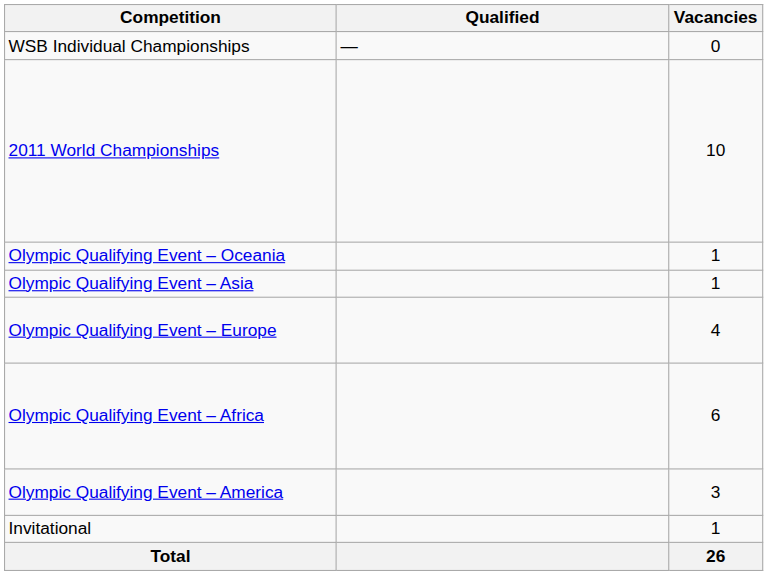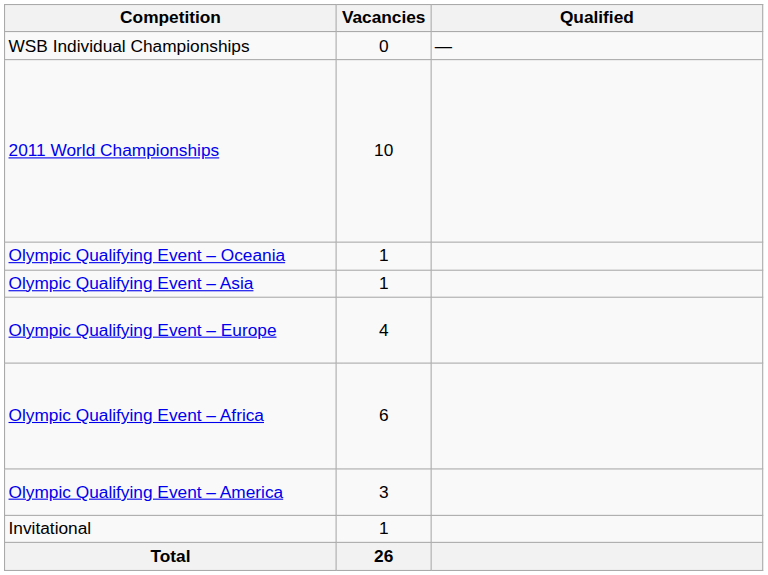 <table class = "wikitable">
 <tr>
 <th width=300>Competition</th>
+<th width=80>Vacancies</th>
 <th width=300>Qualified</th>
-<th width=80>Vacancies</th>
 </tr>
 <tr>
 <td>WSB Individual Championships</td>
+<td align="center">0</td>
 <td>—</td>
-<td align="center">0</td>
 </tr>
 <tr>
 <td><a href='#'>2011 World Championships</a></td>
+<td align="center">10</td>
 <td><br><br><br><br><br><br><br><br><br></td>
-<td align="center">10</td>
 </tr>
 <tr>
 <td><a href='#'>Olympic Qualifying Event – Oceania</a></td>
+<td align="center">1</td>
 <td></td>
-<td align="center">1</td>
 </tr>
 <tr>
 <td><a href='#'>Olympic Qualifying Event – Asia</a></td>
+<td align="center">1</td>
 <td></td>
-<td align="center">1</td>
 </tr>
 <tr>
 <td><a href='#'>Olympic Qualifying Event – Europe</a></td>
+<td align="center">4</td>
 <td><br><br><br></td>
-<td align="center">4</td>
 </tr>
 <tr>
 <td><a href='#'>Olympic Qualifying Event – Africa</a></td>
+<td align="center">6</td>
 <td><br><br><br><br><br></td>
-<td align="center">6</td>
 </tr>
 <tr>
 <td><a href='#'>Olympic Qualifying Event – America</a></td>
+<td align="center">3</td>
 <td><br><br></td>
-<td align="center">3</td>
 </tr>
 <tr>
 <td>Invitational</td>
+<td align="center">1</td>
 <td></td>
-<td align="center">1</td>
 </tr>
 <tr>
 <th>Total</th>
+<th>26</th>
 <th></th>
-<th>26</th>
 </tr>
 </table>
